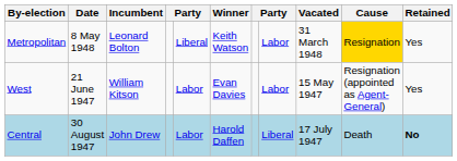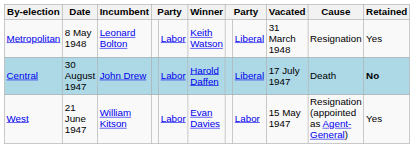 <table class="wikitable">
 <tr>
 <th>By-election</th>
 <th>Date</th>
 <th>Incumbent</th>
 <th colspan=2>Party</th>
 <th>Winner</th>
 <th colspan=2>Party</th>
 <th>Vacated</th>
 <th>Cause</th>
 <th>Retained</th>
 </tr>
 <tr>
 <td><a href='#'>Metropolitan</a></td>
 <td>8 May 1948</td>
 <td><a href='#'>Leonard Bolton</a></td>
 <td> </td>
-<td><a href='#'>Liberal</a></td>
+<td><a href='#'>Labor</a></td>
 <td><a href='#'>Keith Watson</a></td>
 <td> </td>
-<td><a href='#'>Labor</a></td>
+<td><a href='#'>Liberal</a></td>
 <td>31 March 1948</td>
-<td style="background: gold;">Resignation</td>
-<td>Yes</td>
-</tr>
-<tr>
-<td><a href='#'>West</a></td>
-<td>21 June 1947</td>
-<td><a href='#'>William Kitson</a></td>
-<td> </td>
-<td><a href='#'>Labor</a></td>
-<td><a href='#'>Evan Davies</a></td>
-<td> </td>
-<td><a href='#'>Labor</a></td>
-<td>15 May 1947</td>
-<td>Resignation (appointed<br>as <a href='#'>Agent-General</a>)</td>
+<td>Resignation</td>
 <td>Yes</td>
 </tr>
 <tr bgcolor="lightblue">
 <td><a href='#'>Central</a></td>
 <td>30 August 1947</td>
 <td><a href='#'>John Drew</a></td>
 <td> </td>
 <td><a href='#'>Labor</a></td>
 <td><a href='#'>Harold Daffen</a></td>
 <td> </td>
 <td><a href='#'>Liberal</a></td>
 <td>17 July 1947</td>
 <td>Death</td>
 <td><strong>No</strong></td>
 </tr>
+<tr>
+<td><a href='#'>West</a></td>
+<td>21 June 1947</td>
+<td><a href='#'>William Kitson</a></td>
+<td> </td>
+<td><a href='#'>Labor</a></td>
+<td><a href='#'>Evan Davies</a></td>
+<td> </td>
+<td><a href='#'>Labor</a></td>
+<td>15 May 1947</td>
+<td>Resignation (appointed<br>as <a href='#'>Agent-General</a>)</td>
+<td>Yes</td>
+</tr>
 </table>
